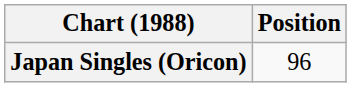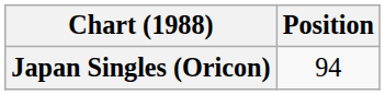 <table class="wikitable plainrowheaders">
 <tr>
 <th scope="col">Chart (1988)</th>
 <th scope="col">Position</th>
 </tr>
 <tr>
 <th scope="row">Japan Singles (Oricon)</th>
-<td style="text-align:center;">96</td>
+<td style="text-align:center;">94</td>
 </tr>
 </table>
